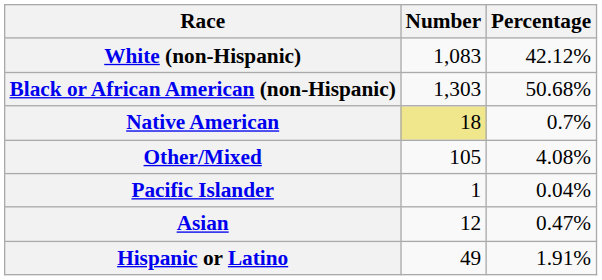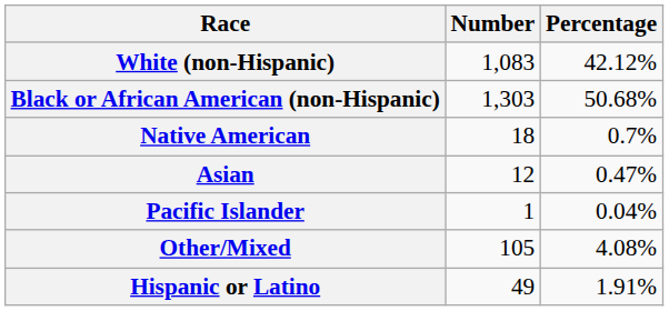 <table class="wikitable" style="text-align:right">
 <tr>
 <th scope="col">Race</th>
 <th scope="col">Number</th>
 <th scope="col">Percentage</th>
 </tr>
 <tr>
 <th scope="row"><a href='#'>White</a> (non-Hispanic)</th>
 <td>1,083</td>
 <td>42.12%</td>
 </tr>
 <tr>
 <th scope="row"><a href='#'>Black or African American</a> (non-Hispanic)</th>
 <td>1,303</td>
 <td>50.68%</td>
 </tr>
 <tr>
 <th scope="row"><a href='#'>Native American</a></th>
-<td style="background: khaki;">18</td>
+<td>18</td>
 <td>0.7%</td>
+</tr>
+<tr>
+<th scope="row"><a href='#'>Asian</a></th>
+<td>12</td>
+<td>0.47%</td>
+</tr>
+<tr>
+<th scope="row"><a href='#'>Pacific Islander</a></th>
+<td>1</td>
+<td>0.04%</td>
 </tr>
 <tr>
 <th scope="row"><a href='#'>Other/Mixed</a></th>
 <td>105</td>
 <td>4.08%</td>
 </tr>
 <tr>
-<th scope="row"><a href='#'>Pacific Islander</a></th>
-<td>1</td>
-<td>0.04%</td>
-</tr>
-<tr>
-<th scope="row"><a href='#'>Asian</a></th>
-<td>12</td>
-<td>0.47%</td>
-</tr>
-<tr>
 <th scope="row"><a href='#'>Hispanic</a> or <a href='#'>Latino</a></th>
 <td>49</td>
 <td>1.91%</td>
 </tr>
 </table>
